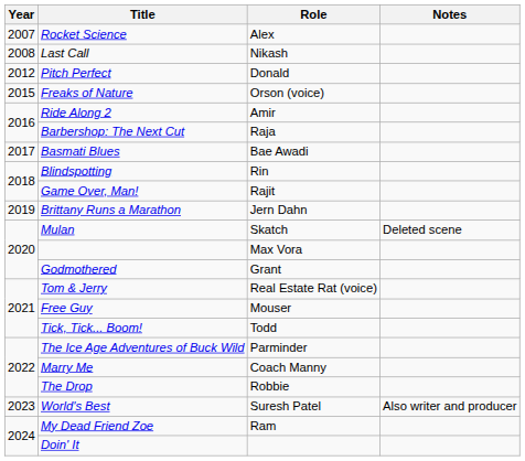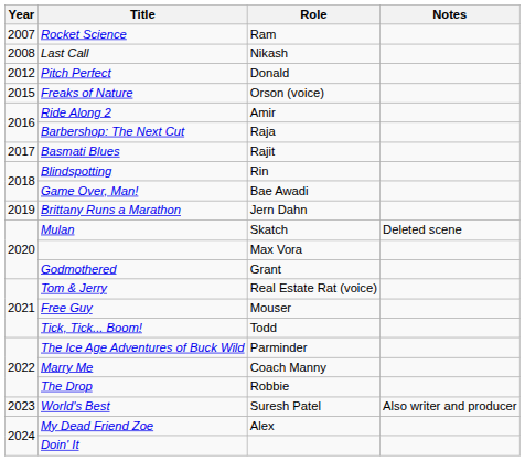 <table class="wikitable sortable">
 <tr>
 <th>Year</th>
 <th>Title</th>
 <th>Role</th>
 <th class="unsortable">Notes</th>
 </tr>
 <tr>
 <td>2007</td>
 <td><em><a href='#'>Rocket Science</a></em></td>
-<td>Alex</td>
+<td>Ram</td>
 <td></td>
 </tr>
 <tr>
 <td>2008</td>
 <td><em>Last Call</em></td>
 <td>Nikash</td>
 <td></td>
 </tr>
 <tr>
 <td>2012</td>
 <td><em><a href='#'>Pitch Perfect</a></em></td>
 <td>Donald</td>
 <td></td>
 </tr>
 <tr>
 <td>2015</td>
 <td><em><a href='#'>Freaks of Nature</a></em></td>
 <td>Orson (voice)</td>
 <td></td>
 </tr>
 <tr>
 <td rowspan="2">2016</td>
 <td><em><a href='#'>Ride Along 2</a></em></td>
 <td>Amir</td>
 <td></td>
 </tr>
 <tr>
 <td><em><a href='#'>Barbershop: The Next Cut</a></em></td>
 <td>Raja</td>
 <td></td>
 </tr>
 <tr>
 <td>2017</td>
 <td><em><a href='#'>Basmati Blues</a></em></td>
-<td>Bae Awadi</td>
+<td>Rajit</td>
 <td></td>
 </tr>
 <tr>
 <td rowspan="2">2018</td>
 <td><em><a href='#'>Blindspotting</a></em></td>
 <td>Rin</td>
 <td></td>
 </tr>
 <tr>
 <td><em><a href='#'>Game Over, Man!</a></em></td>
-<td>Rajit</td>
+<td>Bae Awadi</td>
 <td></td>
 </tr>
 <tr>
 <td>2019</td>
 <td><em><a href='#'>Brittany Runs a Marathon</a></em></td>
 <td>Jern Dahn</td>
 <td></td>
 </tr>
 <tr>
 <td rowspan="3">2020</td>
 <td><em><a href='#'>Mulan</a></em></td>
 <td>Skatch</td>
 <td>Deleted scene</td>
 </tr>
 <tr>
 <td><em></em></td>
 <td>Max Vora</td>
 <td></td>
 </tr>
 <tr>
 <td><em><a href='#'>Godmothered</a></em></td>
 <td>Grant</td>
 <td></td>
 </tr>
 <tr>
 <td rowspan="3">2021</td>
 <td><em><a href='#'>Tom & Jerry</a></em></td>
 <td>Real Estate Rat (voice)</td>
 <td></td>
 </tr>
 <tr>
 <td><em><a href='#'>Free Guy</a></em></td>
 <td>Mouser</td>
 <td></td>
 </tr>
 <tr>
 <td><em><a href='#'>Tick, Tick... Boom!</a></em></td>
 <td>Todd</td>
 <td></td>
 </tr>
 <tr>
 <td rowspan="3">2022</td>
 <td><em><a href='#'>The Ice Age Adventures of Buck Wild</a></em></td>
 <td>Parminder</td>
 <td></td>
 </tr>
 <tr>
 <td><em><a href='#'>Marry Me</a></em></td>
 <td>Coach Manny</td>
 <td></td>
 </tr>
 <tr>
 <td><em><a href='#'>The Drop</a></em></td>
 <td>Robbie</td>
 <td></td>
 </tr>
 <tr>
 <td>2023</td>
 <td><em><a href='#'>World's Best</a></em></td>
 <td>Suresh Patel</td>
 <td>Also writer and producer</td>
 </tr>
 <tr>
 <td rowspan="2">2024</td>
 <td><em><a href='#'>My Dead Friend Zoe</a></em></td>
-<td>Ram</td>
+<td>Alex</td>
 <td></td>
 </tr>
 <tr>
 <td><em><a href='#'>Doin' It</a></em></td>
 <td></td>
 <td></td>
 </tr>
 </table>
